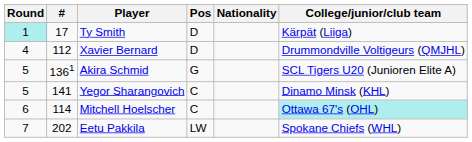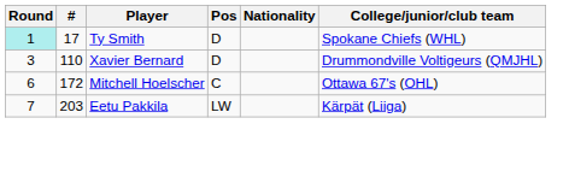 <table class="wikitable">
 <tr>
 <th>Round</th>
 <th>#</th>
 <th>Player</th>
 <th>Pos</th>
 <th>Nationality</th>
 <th>College/junior/club team</th>
 </tr>
 <tr>
 <td style="background: paleturquoise; text-align:center;">1</td>
 <td style="text-align:center;">17</td>
 <td><a href='#'>Ty Smith</a></td>
 <td>D</td>
 <td></td>
-<td><a href='#'>Kärpät</a> (<a href='#'>Liiga</a>)</td>
+<td><a href='#'>Spokane Chiefs</a> (<a href='#'>WHL</a>)</td>
 </tr>
 <tr>
-<td style="text-align:center;">4</td>
-<td style="text-align:center;">112</td>
+<td style="text-align:center;">3</td>
+<td style="text-align:center;">110</td>
 <td><a href='#'>Xavier Bernard</a></td>
 <td>D</td>
 <td></td>
 <td><a href='#'>Drummondville Voltigeurs</a> (<a href='#'>QMJHL</a>)</td>
 </tr>
 <tr>
-<td style="text-align:center;">5</td>
-<td style="text-align:center;">136<sup>1</sup></td>
-<td><a href='#'>Akira Schmid</a></td>
-<td>G</td>
-<td></td>
-<td><a href='#'>SCL Tigers U20</a> (Junioren Elite A)</td>
-</tr>
-<tr>
-<td style="text-align:center;">5</td>
-<td style="text-align:center;">141</td>
-<td><a href='#'>Yegor Sharangovich</a></td>
-<td>C</td>
-<td></td>
-<td><a href='#'>Dinamo Minsk</a> (<a href='#'>KHL</a>)</td>
-</tr>
-<tr>
 <td style="text-align:center;">6</td>
-<td style="text-align:center;">114</td>
+<td style="text-align:center;">172</td>
 <td><a href='#'>Mitchell Hoelscher</a></td>
 <td>C</td>
 <td></td>
-<td style="background: paleturquoise;"><a href='#'>Ottawa 67's</a> (<a href='#'>OHL</a>)</td>
+<td><a href='#'>Ottawa 67's</a> (<a href='#'>OHL</a>)</td>
 </tr>
 <tr>
 <td style="text-align:center;">7</td>
-<td style="text-align:center;">202</td>
+<td style="text-align:center;">203</td>
 <td><a href='#'>Eetu Pakkila</a></td>
 <td>LW</td>
 <td></td>
-<td><a href='#'>Spokane Chiefs</a> (<a href='#'>WHL</a>)</td>
+<td><a href='#'>Kärpät</a> (<a href='#'>Liiga</a>)</td>
 </tr>
 </table>
